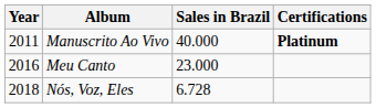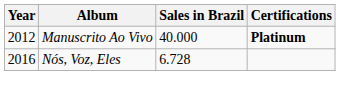 <table class="wikitable" border="1" style=text-align:center;>
 <tr>
 <th>Year</th>
 <th>Album</th>
 <th>Sales in Brazil</th>
 <th>Certifications</th>
 </tr>
 <tr>
-<td>2011</td>
+<td>2012</td>
 <td align=left><em>Manuscrito Ao Vivo</em></td>
 <td align=left>40.000</td>
 <td align=left><strong>Platinum</strong></td>
 </tr>
 <tr>
 <td>2016</td>
-<td align=left><em>Meu Canto</em></td>
-<td align=left>23.000</td>
-<td></td>
-</tr>
-<tr>
-<td>2018</td>
 <td align=left><em>Nós, Voz, Eles</em></td>
 <td align=left>6.728</td>
 <td></td>
 </tr>
 </table>
